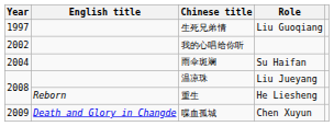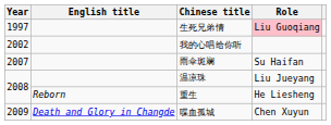 <table class="wikitable">
 <tr>
 <th>Year</th>
 <th>English title</th>
 <th>Chinese title</th>
 <th>Role</th>
 <th></th>
 </tr>
 <tr>
 <td>1997</td>
 <td></td>
 <td>生死兄弟情</td>
-<td>Liu Guoqiang</td>
+<td style="background: pink;">Liu Guoqiang</td>
 <td></td>
 </tr>
 <tr>
 <td>2002</td>
 <td></td>
 <td>我的心唱给你听</td>
 <td></td>
 <td></td>
 </tr>
 <tr>
-<td>2004</td>
+<td>2007</td>
 <td></td>
 <td>雨伞斑斓</td>
 <td>Su Haifan</td>
 <td></td>
 </tr>
 <tr>
 <td rowspan=2>2008</td>
 <td></td>
 <td>温凉珠</td>
 <td>Liu Jueyang</td>
 <td></td>
 </tr>
 <tr>
 <td><em>Reborn</em></td>
 <td>重生</td>
 <td>He Liesheng</td>
 <td></td>
 </tr>
 <tr>
 <td>2009</td>
 <td><em><a href='#'>Death and Glory in Changde</a></em></td>
 <td>喋血孤城</td>
 <td>Chen Xuyun</td>
 <td></td>
 </tr>
 </table>
